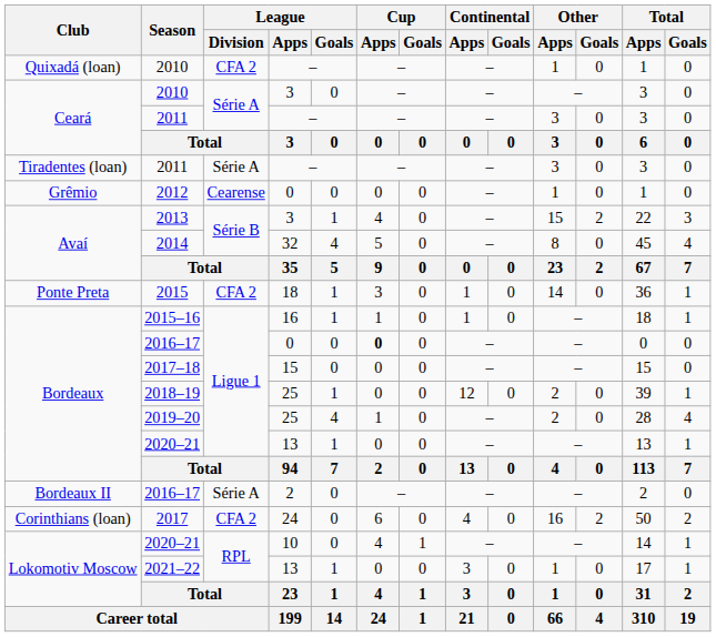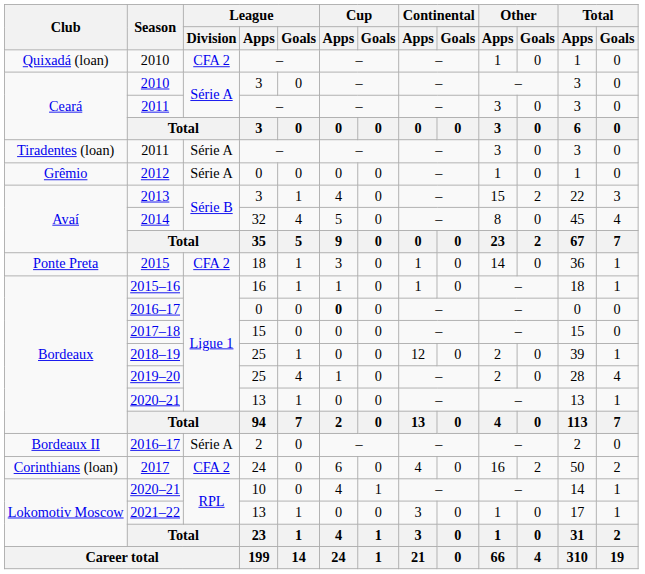 <table class="wikitable" style="text-align:center">
 <tr>
 <th rowspan="2">Club</th>
 <th rowspan="2">Season</th>
 <th colspan="3">League</th>
 <th colspan="2">Cup</th>
 <th colspan="2">Continental</th>
 <th colspan="2">Other</th>
 <th colspan="2">Total</th>
 </tr>
 <tr>
 <th>Division</th>
 <th>Apps</th>
 <th>Goals</th>
 <th>Apps</th>
 <th>Goals</th>
 <th>Apps</th>
 <th>Goals</th>
 <th>Apps</th>
 <th>Goals</th>
 <th>Apps</th>
 <th>Goals</th>
 </tr>
 <tr>
 <td><a href='#'>Quixadá</a> (loan)</td>
 <td>2010</td>
 <td><a href='#'>CFA 2</a></td>
 <td colspan="2">–</td>
 <td colspan="2">–</td>
 <td colspan="2">–</td>
 <td>1</td>
 <td>0</td>
 <td>1</td>
 <td>0</td>
 </tr>
 <tr>
 <td rowspan="3"><a href='#'>Ceará</a></td>
 <td><a href='#'>2010</a></td>
 <td rowspan="2"><a href='#'>Série A</a></td>
 <td>3</td>
 <td>0</td>
 <td colspan="2">–</td>
 <td colspan="2">–</td>
 <td colspan="2">–</td>
 <td>3</td>
 <td>0</td>
 </tr>
 <tr>
 <td><a href='#'>2011</a></td>
 <td colspan="2">–</td>
 <td colspan="2">–</td>
 <td colspan="2">–</td>
 <td>3</td>
 <td>0</td>
 <td>3</td>
 <td>0</td>
 </tr>
 <tr>
 <th colspan="2">Total</th>
 <th>3</th>
 <th>0</th>
 <th>0</th>
 <th>0</th>
 <th>0</th>
 <th>0</th>
 <th>3</th>
 <th>0</th>
 <th>6</th>
 <th>0</th>
 </tr>
 <tr>
 <td><a href='#'>Tiradentes</a> (loan)</td>
 <td>2011</td>
 <td>Série A</td>
 <td colspan="2">–</td>
 <td colspan="2">–</td>
 <td colspan="2">–</td>
 <td>3</td>
 <td>0</td>
 <td>3</td>
 <td>0</td>
 </tr>
 <tr>
 <td><a href='#'>Grêmio</a></td>
 <td><a href='#'>2012</a></td>
-<td><a href='#'>Cearense</a></td>
+<td>Série A</td>
 <td>0</td>
 <td>0</td>
 <td>0</td>
 <td>0</td>
 <td colspan="2">–</td>
 <td>1</td>
 <td>0</td>
 <td>1</td>
 <td>0</td>
 </tr>
 <tr>
 <td rowspan="3"><a href='#'>Avaí</a></td>
 <td><a href='#'>2013</a></td>
 <td rowspan="2"><a href='#'>Série B</a></td>
 <td>3</td>
 <td>1</td>
 <td>4</td>
 <td>0</td>
 <td colspan="2">–</td>
 <td>15</td>
 <td>2</td>
 <td>22</td>
 <td>3</td>
 </tr>
 <tr>
 <td><a href='#'>2014</a></td>
 <td>32</td>
 <td>4</td>
 <td>5</td>
 <td>0</td>
 <td colspan="2">–</td>
 <td>8</td>
 <td>0</td>
 <td>45</td>
 <td>4</td>
 </tr>
 <tr>
 <th colspan="2">Total</th>
 <th>35</th>
 <th>5</th>
 <th>9</th>
 <th>0</th>
 <th>0</th>
 <th>0</th>
 <th>23</th>
 <th>2</th>
 <th>67</th>
 <th>7</th>
 </tr>
 <tr>
 <td><a href='#'>Ponte Preta</a></td>
 <td><a href='#'>2015</a></td>
 <td><a href='#'>CFA 2</a></td>
 <td>18</td>
 <td>1</td>
 <td>3</td>
 <td>0</td>
 <td>1</td>
 <td>0</td>
 <td>14</td>
 <td>0</td>
 <td>36</td>
 <td>1</td>
 </tr>
 <tr>
 <td rowspan="7"><a href='#'>Bordeaux</a></td>
 <td><a href='#'>2015–16</a></td>
 <td rowspan="6"><a href='#'>Ligue 1</a></td>
 <td>16</td>
 <td>1</td>
 <td>1</td>
 <td>0</td>
 <td>1</td>
 <td>0</td>
 <td colspan="2">–</td>
 <td>18</td>
 <td>1</td>
 </tr>
 <tr>
 <td><a href='#'>2016–17</a></td>
 <td>0</td>
 <td>0</td>
 <td><strong>0</strong></td>
 <td>0</td>
 <td colspan="2">–</td>
 <td colspan="2">–</td>
 <td>0</td>
 <td>0</td>
 </tr>
 <tr>
 <td><a href='#'>2017–18</a></td>
 <td>15</td>
 <td>0</td>
 <td>0</td>
 <td>0</td>
 <td colspan="2">–</td>
 <td colspan="2">–</td>
 <td>15</td>
 <td>0</td>
 </tr>
 <tr>
 <td><a href='#'>2018–19</a></td>
 <td>25</td>
 <td>1</td>
 <td>0</td>
 <td>0</td>
 <td>12</td>
 <td>0</td>
 <td>2</td>
 <td>0</td>
 <td>39</td>
 <td>1</td>
 </tr>
 <tr>
 <td><a href='#'>2019–20</a></td>
 <td>25</td>
 <td>4</td>
 <td>1</td>
 <td>0</td>
 <td colspan="2">–</td>
 <td>2</td>
 <td>0</td>
 <td>28</td>
 <td>4</td>
 </tr>
 <tr>
 <td><a href='#'>2020–21</a></td>
 <td>13</td>
 <td>1</td>
 <td>0</td>
 <td>0</td>
 <td colspan="2">–</td>
 <td colspan="2">–</td>
 <td>13</td>
 <td>1</td>
 </tr>
 <tr>
 <th colspan="2">Total</th>
 <th>94</th>
 <th>7</th>
 <th>2</th>
 <th>0</th>
 <th>13</th>
 <th>0</th>
 <th>4</th>
 <th>0</th>
 <th>113</th>
 <th>7</th>
 </tr>
 <tr>
 <td><a href='#'>Bordeaux II</a></td>
 <td><a href='#'>2016–17</a></td>
 <td>Série A</td>
 <td>2</td>
 <td>0</td>
 <td colspan="2">–</td>
 <td colspan="2">–</td>
 <td colspan="2">–</td>
 <td>2</td>
 <td>0</td>
 </tr>
 <tr>
 <td><a href='#'>Corinthians</a> (loan)</td>
 <td><a href='#'>2017</a></td>
 <td><a href='#'>CFA 2</a></td>
 <td>24</td>
 <td>0</td>
 <td>6</td>
 <td>0</td>
 <td>4</td>
 <td>0</td>
 <td>16</td>
 <td>2</td>
 <td>50</td>
 <td>2</td>
 </tr>
 <tr>
 <td rowspan="3"><a href='#'>Lokomotiv Moscow</a></td>
 <td><a href='#'>2020–21</a></td>
 <td rowspan="2"><a href='#'>RPL</a></td>
 <td>10</td>
 <td>0</td>
 <td>4</td>
 <td>1</td>
 <td colspan="2">–</td>
 <td colspan="2">–</td>
 <td>14</td>
 <td>1</td>
 </tr>
 <tr>
 <td><a href='#'>2021–22</a></td>
 <td>13</td>
 <td>1</td>
 <td>0</td>
 <td>0</td>
 <td>3</td>
 <td>0</td>
 <td>1</td>
 <td>0</td>
 <td>17</td>
 <td>1</td>
 </tr>
 <tr>
 <th colspan="2">Total</th>
 <th>23</th>
 <th>1</th>
 <th>4</th>
 <th>1</th>
 <th>3</th>
 <th>0</th>
 <th>1</th>
 <th>0</th>
 <th>31</th>
 <th>2</th>
 </tr>
 <tr>
 <th colspan="3">Career total</th>
 <th>199</th>
 <th>14</th>
 <th>24</th>
 <th>1</th>
 <th>21</th>
 <th>0</th>
 <th>66</th>
 <th>4</th>
 <th>310</th>
 <th>19</th>
 </tr>
 </table>
